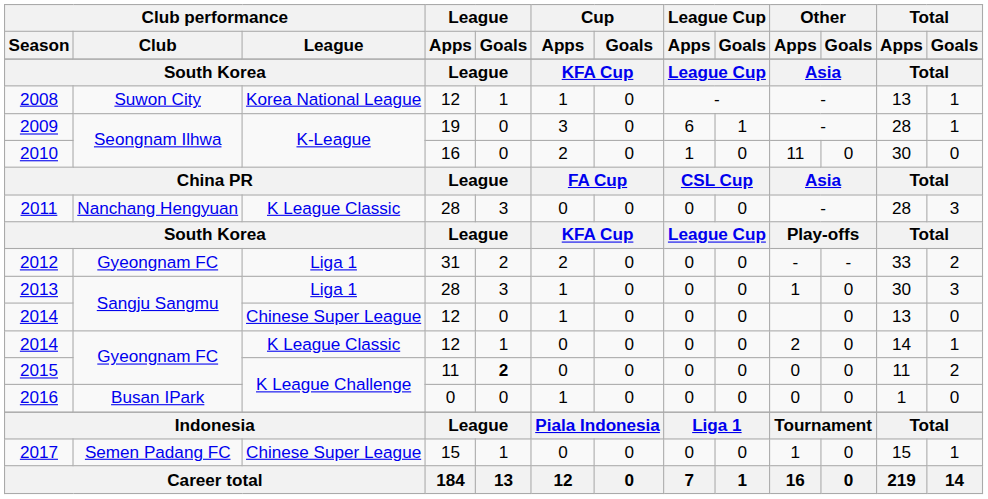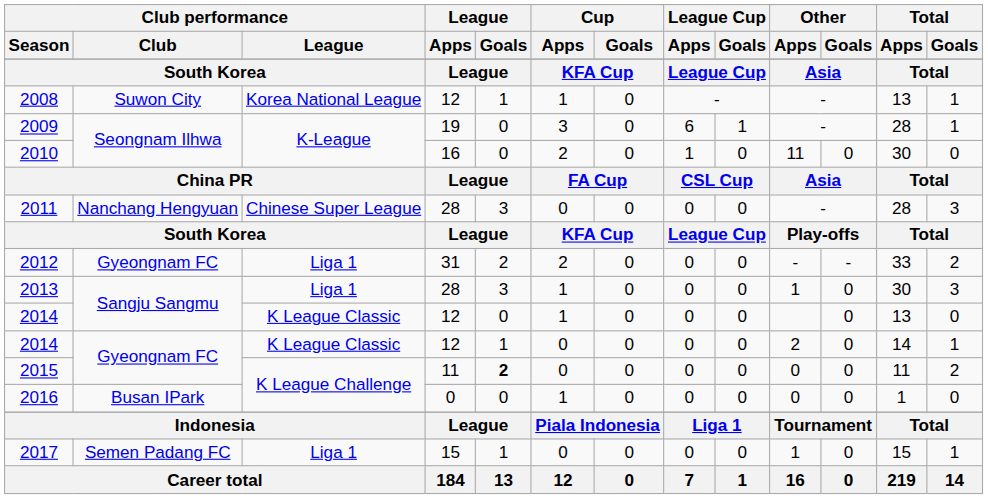 <table class="wikitable" style="text-align:center">
 <tr>
 <th colspan=3>Club performance</th>
 <th colspan=2>League</th>
 <th colspan=2>Cup</th>
 <th colspan=2>League Cup</th>
 <th colspan=2>Other</th>
 <th colspan=2>Total</th>
 </tr>
 <tr>
 <th>Season</th>
 <th>Club</th>
 <th>League</th>
 <th>Apps</th>
 <th>Goals</th>
 <th>Apps</th>
 <th>Goals</th>
 <th>Apps</th>
 <th>Goals</th>
 <th>Apps</th>
 <th>Goals</th>
 <th>Apps</th>
 <th>Goals</th>
 </tr>
 <tr>
 </tr>
 <tr>
 <th colspan=3>South Korea</th>
 <th colspan=2>League</th>
 <th colspan=2><a href='#'>KFA Cup</a></th>
 <th colspan=2><a href='#'>League Cup</a></th>
 <th colspan=2><a href='#'>Asia</a></th>
 <th colspan=2>Total</th>
 </tr>
 <tr>
 <td><a href='#'>2008</a></td>
 <td rowspan="1"><a href='#'>Suwon City</a></td>
 <td rowspan="1"><a href='#'>Korea National League</a></td>
 <td>12</td>
 <td>1</td>
 <td>1</td>
 <td>0</td>
 <td colspan="2">-</td>
 <td colspan="2">-</td>
 <td>13</td>
 <td>1</td>
 </tr>
 <tr>
 <td><a href='#'>2009</a></td>
 <td rowspan="2"><a href='#'>Seongnam Ilhwa</a></td>
 <td rowspan="2"><a href='#'>K-League</a></td>
 <td>19</td>
 <td>0</td>
 <td>3</td>
 <td>0</td>
 <td>6</td>
 <td>1</td>
 <td colspan="2">-</td>
 <td>28</td>
 <td>1</td>
 </tr>
 <tr>
 <td><a href='#'>2010</a></td>
 <td>16</td>
 <td>0</td>
 <td>2</td>
 <td>0</td>
 <td>1</td>
 <td>0</td>
 <td>11</td>
 <td>0</td>
 <td>30</td>
 <td>0</td>
 </tr>
 <tr>
 <th colspan=3>China PR</th>
 <th colspan=2>League</th>
 <th colspan=2><a href='#'>FA Cup</a></th>
 <th colspan=2><a href='#'>CSL Cup</a></th>
 <th colspan=2><a href='#'>Asia</a></th>
 <th colspan=2>Total</th>
 </tr>
 <tr>
 <td><a href='#'>2011</a></td>
 <td rowspan="1"><a href='#'>Nanchang Hengyuan</a></td>
-<td rowspan="1"><a href='#'>K League Classic</a></td>
+<td rowspan="1"><a href='#'>Chinese Super League</a></td>
 <td>28</td>
 <td>3</td>
 <td>0</td>
 <td>0</td>
 <td>0</td>
 <td>0</td>
 <td colspan="2">-</td>
 <td>28</td>
 <td>3</td>
 </tr>
 <tr>
 <th colspan=3>South Korea</th>
 <th colspan=2>League</th>
 <th colspan=2><a href='#'>KFA Cup</a></th>
 <th colspan=2><a href='#'>League Cup</a></th>
 <th colspan=2>Play-offs</th>
 <th colspan=2>Total</th>
 </tr>
 <tr>
 <td><a href='#'>2012</a></td>
 <td rowspan="1"><a href='#'>Gyeongnam FC</a></td>
 <td rowspan="1"><a href='#'>Liga 1</a></td>
 <td>31</td>
 <td>2</td>
 <td>2</td>
 <td>0</td>
 <td>0</td>
 <td>0</td>
 <td>-</td>
 <td>-</td>
 <td>33</td>
 <td>2</td>
 </tr>
 <tr>
 <td><a href='#'>2013</a></td>
 <td rowspan="2"><a href='#'>Sangju Sangmu</a></td>
 <td rowspan="1"><a href='#'>Liga 1</a></td>
 <td>28</td>
 <td>3</td>
 <td>1</td>
 <td>0</td>
 <td>0</td>
 <td>0</td>
 <td>1</td>
 <td>0</td>
 <td>30</td>
 <td>3</td>
 </tr>
 <tr>
 <td><a href='#'>2014</a></td>
-<td rowspan="1"><a href='#'>Chinese Super League</a></td>
+<td rowspan="1"><a href='#'>K League Classic</a></td>
 <td>12</td>
 <td>0</td>
 <td>1</td>
 <td>0</td>
 <td>0</td>
 <td>0</td>
 <td></td>
 <td>0</td>
 <td>13</td>
 <td>0</td>
 </tr>
 <tr>
 <td><a href='#'>2014</a></td>
 <td rowspan="2"><a href='#'>Gyeongnam FC</a></td>
 <td rowspan="1"><a href='#'>K League Classic</a></td>
 <td>12</td>
 <td>1</td>
 <td>0</td>
 <td>0</td>
 <td>0</td>
 <td>0</td>
 <td>2</td>
 <td>0</td>
 <td>14</td>
 <td>1</td>
 </tr>
 <tr>
 <td><a href='#'>2015</a></td>
 <td rowspan="2"><a href='#'>K League Challenge</a></td>
 <td>11</td>
 <td><strong>2</strong></td>
 <td>0</td>
 <td>0</td>
 <td>0</td>
 <td>0</td>
 <td>0</td>
 <td>0</td>
 <td>11</td>
 <td>2</td>
 </tr>
 <tr>
 <td><a href='#'>2016</a></td>
 <td><a href='#'>Busan IPark</a></td>
 <td>0</td>
 <td>0</td>
 <td>1</td>
 <td>0</td>
 <td>0</td>
 <td>0</td>
 <td>0</td>
 <td>0</td>
 <td>1</td>
 <td>0</td>
 </tr>
 <tr>
 </tr>
 <tr>
 <th colspan=3>Indonesia</th>
 <th colspan=2>League</th>
 <th colspan=2><a href='#'>Piala Indonesia</a></th>
 <th colspan=2><a href='#'>Liga 1</a></th>
 <th colspan=2>Tournament</th>
 <th colspan=2>Total</th>
 </tr>
 <tr>
 <td><a href='#'>2017</a></td>
 <td rowspan="1"><a href='#'>Semen Padang FC</a></td>
-<td rowspan="1"><a href='#'>Chinese Super League</a></td>
+<td rowspan="1"><a href='#'>Liga 1</a></td>
 <td>15</td>
 <td>1</td>
 <td>0</td>
 <td>0</td>
 <td>0</td>
 <td>0</td>
 <td>1</td>
 <td>0</td>
 <td>15</td>
 <td>1</td>
 </tr>
 <tr>
 <th colspan=3>Career total</th>
 <th>184</th>
 <th>13</th>
 <th>12</th>
 <th>0</th>
 <th>7</th>
 <th>1</th>
 <th>16</th>
 <th>0</th>
 <th>219</th>
 <th>14</th>
 </tr>
 </table>
